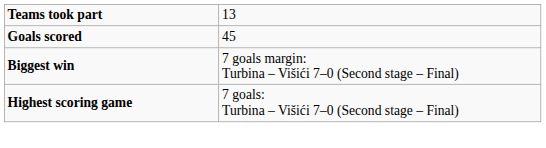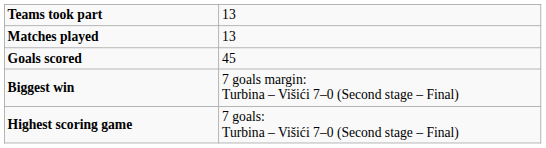 <table class="wikitable" style="width:50%">
 <tr>
 <td style="width:40%"><strong>Teams took part</strong></td>
+<td>13</td>
+</tr>
+<tr>
+<td><strong>Matches played</strong></td>
 <td>13</td>
 </tr>
 <tr>
 <td><strong>Goals scored</strong></td>
 <td>45</td>
 </tr>
 <tr>
 <td><strong>Biggest win</strong></td>
 <td>7 goals margin:<br>Turbina – Višići 7–0 (Second stage – Final)</td>
 </tr>
 <tr>
 <td><strong>Highest scoring game</strong></td>
 <td>7 goals:<br>Turbina – Višići 7–0 (Second stage – Final)</td>
 </tr>
 </table>
